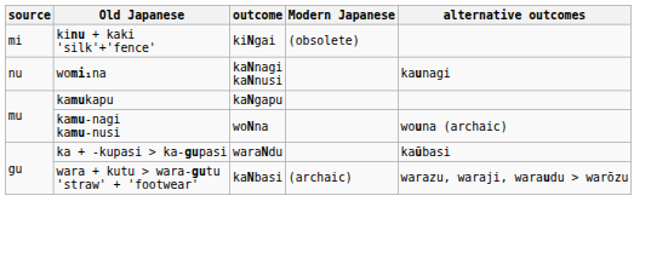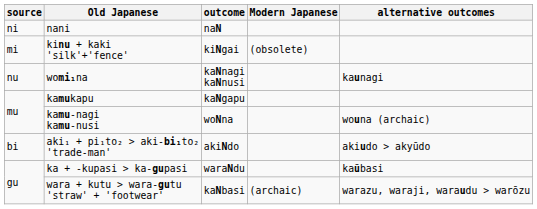 <table class="wikitable">
 <tr>
 <th>source</th>
 <th>Old Japanese</th>
 <th>outcome</th>
 <th>Modern Japanese</th>
 <th>alternative outcomes</th>
+</tr>
+<tr>
+<td>ni</td>
+<td>nani</td>
+<td>na<strong>N</strong></td>
+<td></td>
+<td></td>
 </tr>
 <tr>
 <td>mi</td>
 <td>ki<strong>nu</strong> + kaki<br>'silk'+'fence'</td>
 <td>ki<strong>N</strong>gai</td>
 <td> (obsolete)</td>
 <td></td>
 </tr>
 <tr>
 <td>nu</td>
 <td>wo<strong>mi₁</strong>na</td>
 <td>ka<strong>N</strong>nagi<br>ka<strong>N</strong>nusi</td>
 <td></td>
 <td>ka<strong>u</strong>nagi</td>
 </tr>
 <tr>
 <td rowspan=2>mu</td>
 <td>ka<strong>mu</strong>kapu</td>
 <td>ka<strong>N</strong>gapu</td>
 <td></td>
 <td></td>
 </tr>
 <tr>
 <td>ka<strong>mu</strong>-nagi<br>ka<strong>mu</strong>-nusi</td>
 <td>wo<strong>N</strong>na</td>
 <td><br></td>
 <td>wo<strong>u</strong>na (archaic)</td>
 </tr>
 <tr>
+<td>bi</td>
+<td>aki₁ + pi₁to₂ > aki-<strong>bi₁</strong>to₂<br>'trade-man'</td>
+<td>aki<strong>N</strong>do</td>
+<td></td>
+<td>aki<strong>u</strong>do > akyūdo</td>
+</tr>
+<tr>
 <td rowspan=2>gu</td>
 <td>ka + -kupasi > ka-<strong>gu</strong>pasi</td>
 <td>wara<strong>N</strong>du</td>
 <td></td>
 <td>ka<strong>ũ</strong>basi</td>
 </tr>
 <tr>
 <td>wara + kutu > wara-<strong>gu</strong>tu<br>'straw' + 'footwear'</td>
 <td>ka<strong>N</strong>basi</td>
 <td> (archaic)</td>
 <td>warazu, waraji, wara<strong>u</strong>du > warōzu</td>
 </tr>
 </table>
